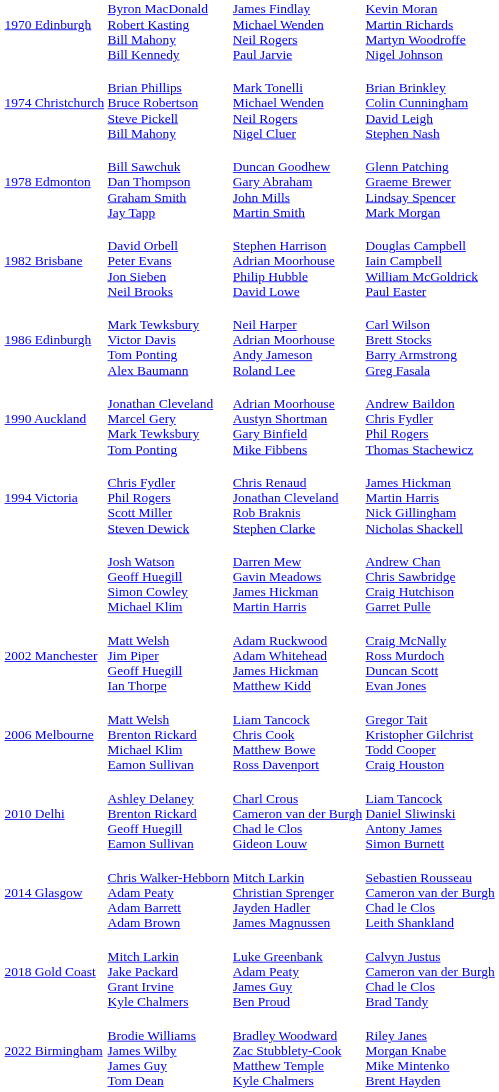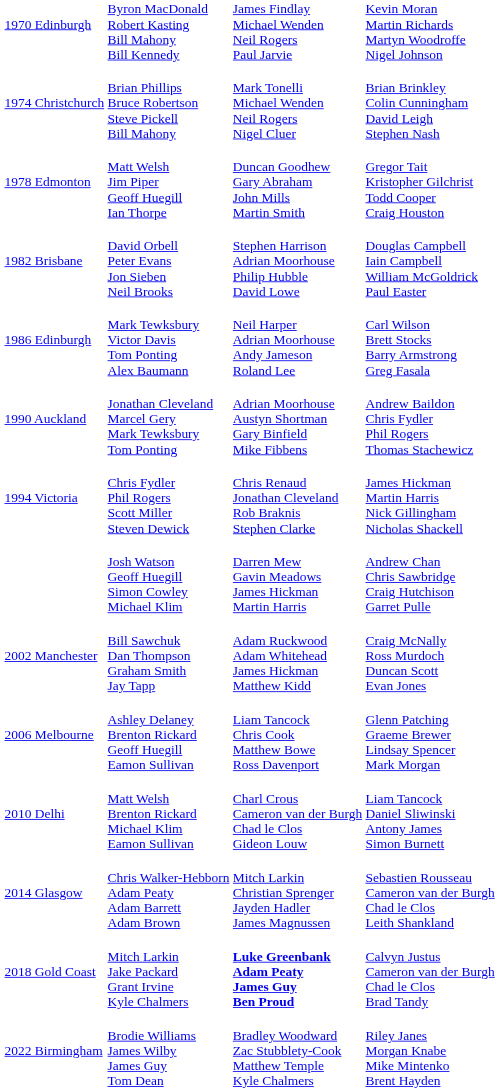 <table>
 <tr>
 <td><a href='#'>1970 Edinburgh</a></td>
 <td valign=top><br><a href='#'>Byron MacDonald</a><br><a href='#'>Robert Kasting</a><br><a href='#'>Bill Mahony</a><br><a href='#'>Bill Kennedy</a></td>
 <td valign=top><br><a href='#'>James Findlay</a><br><a href='#'>Michael Wenden</a><br><a href='#'>Neil Rogers</a><br><a href='#'>Paul Jarvie</a></td>
 <td valign=top><br><a href='#'>Kevin Moran</a><br><a href='#'>Martin Richards</a><br><a href='#'>Martyn Woodroffe</a><br><a href='#'>Nigel Johnson</a></td>
 </tr>
 <tr>
 <td><a href='#'>1974 Christchurch</a></td>
 <td valign=top><br><a href='#'>Brian Phillips</a><br><a href='#'>Bruce Robertson</a><br><a href='#'>Steve Pickell</a><br><a href='#'>Bill Mahony</a></td>
 <td valign=top><br><a href='#'>Mark Tonelli</a><br><a href='#'>Michael Wenden</a><br><a href='#'>Neil Rogers</a><br><a href='#'>Nigel Cluer</a></td>
 <td valign=top><br><a href='#'>Brian Brinkley</a><br><a href='#'>Colin Cunningham</a><br><a href='#'>David Leigh</a><br><a href='#'>Stephen Nash</a></td>
 </tr>
 <tr>
 <td><a href='#'>1978 Edmonton</a></td>
-<td valign=top><br><a href='#'>Bill Sawchuk</a><br><a href='#'>Dan Thompson</a><br><a href='#'>Graham Smith</a><br><a href='#'>Jay Tapp</a></td>
+<td valign=top><br><a href='#'>Matt Welsh</a><br><a href='#'>Jim Piper</a><br><a href='#'>Geoff Huegill</a><br><a href='#'>Ian Thorpe</a></td>
 <td valign=top><br><a href='#'>Duncan Goodhew</a><br><a href='#'>Gary Abraham</a><br><a href='#'>John Mills</a><br><a href='#'>Martin Smith</a></td>
-<td valign=top><br><a href='#'>Glenn Patching</a><br><a href='#'>Graeme Brewer</a><br><a href='#'>Lindsay Spencer</a><br><a href='#'>Mark Morgan</a></td>
+<td valign=top><br><a href='#'>Gregor Tait</a><br><a href='#'>Kristopher Gilchrist</a><br><a href='#'>Todd Cooper</a><br><a href='#'>Craig Houston</a></td>
 </tr>
 <tr>
 <td><a href='#'>1982 Brisbane</a></td>
 <td valign=top><br><a href='#'>David Orbell</a><br><a href='#'>Peter Evans</a><br><a href='#'>Jon Sieben</a><br><a href='#'>Neil Brooks</a></td>
 <td valign=top><br><a href='#'>Stephen Harrison</a><br><a href='#'>Adrian Moorhouse</a><br><a href='#'>Philip Hubble</a><br><a href='#'>David Lowe</a></td>
 <td valign=top><br><a href='#'>Douglas Campbell</a><br><a href='#'>Iain Campbell</a><br><a href='#'>William McGoldrick</a><br><a href='#'>Paul Easter</a></td>
 </tr>
 <tr>
 <td><a href='#'>1986 Edinburgh</a><br></td>
 <td valign=top><br><a href='#'>Mark Tewksbury</a><br><a href='#'>Victor Davis</a><br><a href='#'>Tom Ponting</a><br><a href='#'>Alex Baumann</a></td>
 <td valign=top><br><a href='#'>Neil Harper</a><br><a href='#'>Adrian Moorhouse</a><br><a href='#'>Andy Jameson</a><br><a href='#'>Roland Lee</a></td>
 <td valign=top><br><a href='#'>Carl Wilson</a><br><a href='#'>Brett Stocks</a><br><a href='#'>Barry Armstrong</a><br><a href='#'>Greg Fasala</a></td>
 </tr>
 <tr>
 <td><a href='#'>1990 Auckland</a></td>
 <td valign=top><br><a href='#'>Jonathan Cleveland</a><br><a href='#'>Marcel Gery</a><br><a href='#'>Mark Tewksbury</a><br><a href='#'>Tom Ponting</a></td>
 <td valign=top><br><a href='#'>Adrian Moorhouse</a><br><a href='#'>Austyn Shortman</a><br><a href='#'>Gary Binfield</a><br><a href='#'>Mike Fibbens</a></td>
 <td valign=top><br><a href='#'>Andrew Baildon</a><br><a href='#'>Chris Fydler</a><br><a href='#'>Phil Rogers</a><br><a href='#'>Thomas Stachewicz</a></td>
 </tr>
 <tr>
 <td><a href='#'>1994 Victoria</a></td>
 <td valign=top><br><a href='#'>Chris Fydler</a><br><a href='#'>Phil Rogers</a><br><a href='#'>Scott Miller</a><br><a href='#'>Steven Dewick</a></td>
 <td valign=top><br><a href='#'>Chris Renaud</a><br><a href='#'>Jonathan Cleveland</a><br><a href='#'>Rob Braknis</a><br><a href='#'>Stephen Clarke</a></td>
 <td valign=top><br><a href='#'>James Hickman</a><br><a href='#'>Martin Harris</a><br><a href='#'>Nick Gillingham</a><br><a href='#'>Nicholas Shackell</a></td>
 </tr>
 <tr>
 <td></td>
 <td valign=top><br><a href='#'>Josh Watson</a><br><a href='#'>Geoff Huegill</a><br><a href='#'>Simon Cowley</a><br><a href='#'>Michael Klim</a></td>
 <td valign=top><br><a href='#'>Darren Mew</a><br><a href='#'>Gavin Meadows</a><br><a href='#'>James Hickman</a><br><a href='#'>Martin Harris</a></td>
 <td valign=top><br><a href='#'>Andrew Chan</a><br><a href='#'>Chris Sawbridge</a><br><a href='#'>Craig Hutchison</a><br><a href='#'>Garret Pulle</a></td>
 </tr>
 <tr>
 <td><a href='#'>2002 Manchester</a></td>
-<td valign=top><br><a href='#'>Matt Welsh</a><br><a href='#'>Jim Piper</a><br><a href='#'>Geoff Huegill</a><br><a href='#'>Ian Thorpe</a></td>
+<td valign=top><br><a href='#'>Bill Sawchuk</a><br><a href='#'>Dan Thompson</a><br><a href='#'>Graham Smith</a><br><a href='#'>Jay Tapp</a></td>
 <td valign=top><br><a href='#'>Adam Ruckwood</a><br><a href='#'>Adam Whitehead</a><br><a href='#'>James Hickman</a><br><a href='#'>Matthew Kidd</a></td>
 <td valign=top><br><a href='#'>Craig McNally</a>  <br><a href='#'>Ross Murdoch</a>  <br><a href='#'>Duncan Scott</a>  <br><a href='#'>Evan Jones</a></td>
 </tr>
 <tr>
 <td><a href='#'>2006 Melbourne</a><br></td>
-<td valign=top><br><a href='#'>Matt Welsh</a><br><a href='#'>Brenton Rickard</a><br><a href='#'>Michael Klim</a><br><a href='#'>Eamon Sullivan</a></td>
+<td valign=top><br><a href='#'>Ashley Delaney</a><br><a href='#'>Brenton Rickard</a><br><a href='#'>Geoff Huegill</a><br><a href='#'>Eamon Sullivan</a></td>
 <td valign=top><br><a href='#'>Liam Tancock</a><br><a href='#'>Chris Cook</a><br><a href='#'>Matthew Bowe</a><br><a href='#'>Ross Davenport</a></td>
-<td valign=top><br><a href='#'>Gregor Tait</a><br><a href='#'>Kristopher Gilchrist</a><br><a href='#'>Todd Cooper</a><br><a href='#'>Craig Houston</a></td>
+<td valign=top><br><a href='#'>Glenn Patching</a><br><a href='#'>Graeme Brewer</a><br><a href='#'>Lindsay Spencer</a><br><a href='#'>Mark Morgan</a></td>
 </tr>
 <tr>
 <td><a href='#'>2010 Delhi</a><br></td>
-<td valign=top><br><a href='#'>Ashley Delaney</a><br><a href='#'>Brenton Rickard</a><br><a href='#'>Geoff Huegill</a><br><a href='#'>Eamon Sullivan</a></td>
+<td valign=top><br><a href='#'>Matt Welsh</a><br><a href='#'>Brenton Rickard</a><br><a href='#'>Michael Klim</a><br><a href='#'>Eamon Sullivan</a></td>
 <td valign=top><br><a href='#'>Charl Crous</a><br><a href='#'>Cameron van der Burgh</a><br><a href='#'>Chad le Clos</a><br><a href='#'>Gideon Louw</a></td>
 <td valign=top><br><a href='#'>Liam Tancock</a><br><a href='#'>Daniel Sliwinski</a><br><a href='#'>Antony James</a><br><a href='#'>Simon Burnett</a></td>
 </tr>
 <tr>
 <td><a href='#'>2014 Glasgow</a><br></td>
 <td valign=top><br><a href='#'>Chris Walker-Hebborn</a><br><a href='#'>Adam Peaty</a><br><a href='#'>Adam Barrett</a><br><a href='#'>Adam Brown</a></td>
 <td valign=top><br><a href='#'>Mitch Larkin</a><br><a href='#'>Christian Sprenger</a><br><a href='#'>Jayden Hadler</a><br><a href='#'>James Magnussen</a></td>
 <td valign=top><br><a href='#'>Sebastien Rousseau</a><br><a href='#'>Cameron van der Burgh</a><br><a href='#'>Chad le Clos</a><br><a href='#'>Leith Shankland</a></td>
 </tr>
 <tr>
 <td><a href='#'>2018 Gold Coast</a><br></td>
 <td valign=top><br><a href='#'>Mitch Larkin</a><br><a href='#'>Jake Packard</a><br><a href='#'>Grant Irvine</a><br><a href='#'>Kyle Chalmers</a></td>
-<td valign=top><br><a href='#'>Luke Greenbank</a><br><a href='#'>Adam Peaty</a><br><a href='#'>James Guy</a><br><a href='#'>Ben Proud</a></td>
+<td valign=top><strong><br><a href='#'>Luke Greenbank</a><br><a href='#'>Adam Peaty</a><br><a href='#'>James Guy</a><br><a href='#'>Ben Proud</a></strong></td>
 <td valign=top><br><a href='#'>Calvyn Justus</a><br><a href='#'>Cameron van der Burgh</a><br><a href='#'>Chad le Clos</a><br><a href='#'>Brad Tandy</a></td>
 </tr>
 <tr>
 <td><a href='#'>2022 Birmingham</a><br></td>
 <td valign=top><br><a href='#'>Brodie Williams</a> <br><a href='#'>James Wilby</a>  <br><a href='#'>James Guy</a>  <br><a href='#'>Tom Dean</a></td>
 <td valign=top><br><a href='#'>Bradley Woodward</a>  <br><a href='#'>Zac Stubblety-Cook</a>  <br><a href='#'>Matthew Temple</a>  <br><a href='#'>Kyle Chalmers</a></td>
 <td valign=top><br><a href='#'>Riley Janes</a><br><a href='#'>Morgan Knabe</a><br><a href='#'>Mike Mintenko</a><br><a href='#'>Brent Hayden</a></td>
 </tr>
 </table>
